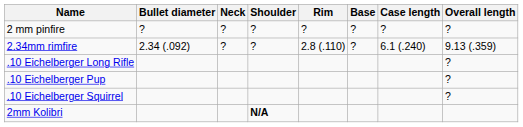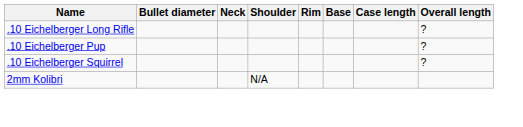 <table class = "wikitable sortable">
 <tr>
 <th>Name</th>
 <th data-sort-type="number">Bullet diameter</th>
 <th>Neck</th>
 <th>Shoulder</th>
 <th>Rim</th>
 <th>Base</th>
 <th>Case length</th>
 <th>Overall length</th>
-</tr>
-<tr>
-<td>2 mm pinfire</td>
-<td>?</td>
-<td>?</td>
-<td>?</td>
-<td>?</td>
-<td>?</td>
-<td>?</td>
-<td>?</td>
-</tr>
-<tr>
-<td><a href='#'>2.34mm rimfire</a></td>
-<td>2.34 (.092)</td>
-<td>?</td>
-<td>?</td>
-<td>2.8 (.110)</td>
-<td>?</td>
-<td>6.1 (.240)</td>
-<td>9.13 (.359)</td>
 </tr>
 <tr>
 <td><a href='#'>.10 Eichelberger Long Rifle</a></td>
 <td></td>
 <td></td>
 <td></td>
 <td></td>
 <td></td>
 <td></td>
 <td>?</td>
 </tr>
 <tr>
 <td><a href='#'>.10 Eichelberger Pup</a></td>
 <td></td>
 <td></td>
 <td></td>
 <td></td>
 <td></td>
 <td></td>
 <td>?</td>
 </tr>
 <tr>
 <td><a href='#'>.10 Eichelberger Squirrel</a></td>
 <td></td>
 <td></td>
 <td></td>
 <td></td>
 <td></td>
 <td></td>
 <td>?</td>
 </tr>
 <tr>
 <td><a href='#'>2mm Kolibri</a></td>
 <td></td>
 <td></td>
-<td><strong>N/A</strong></td>
+<td>N/A</td>
 <td></td>
 <td></td>
 <td></td>
 <td></td>
 </tr>
 </table>
